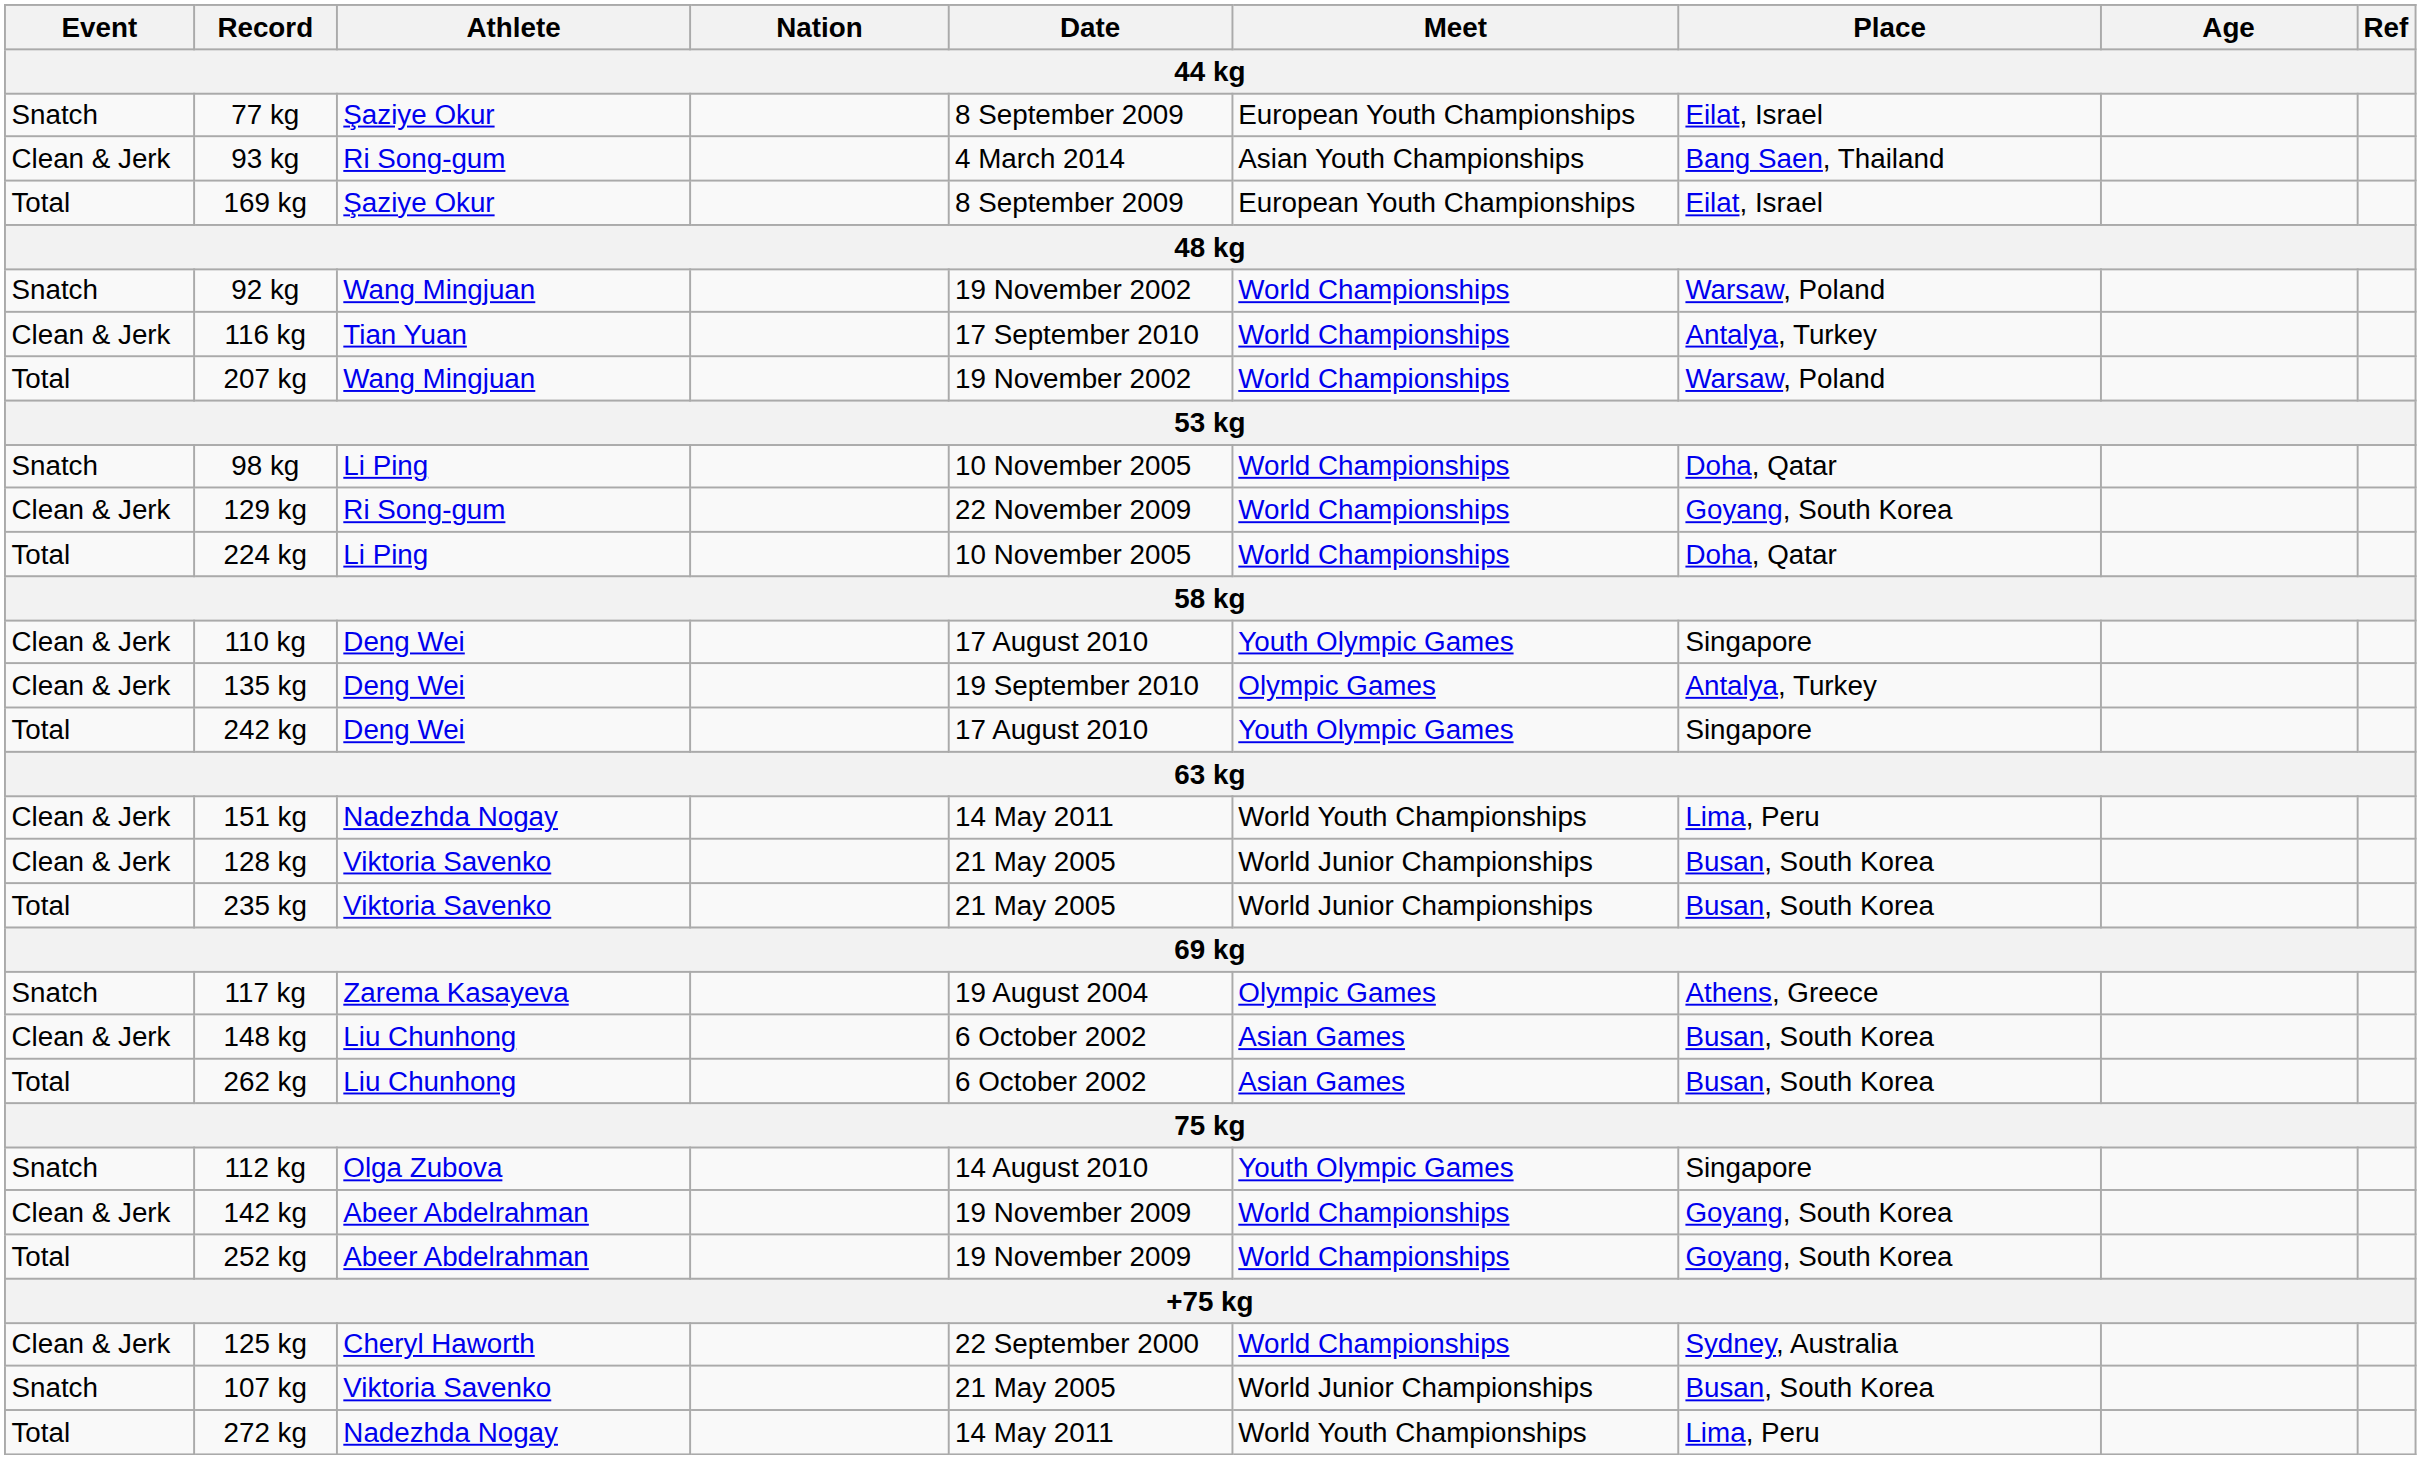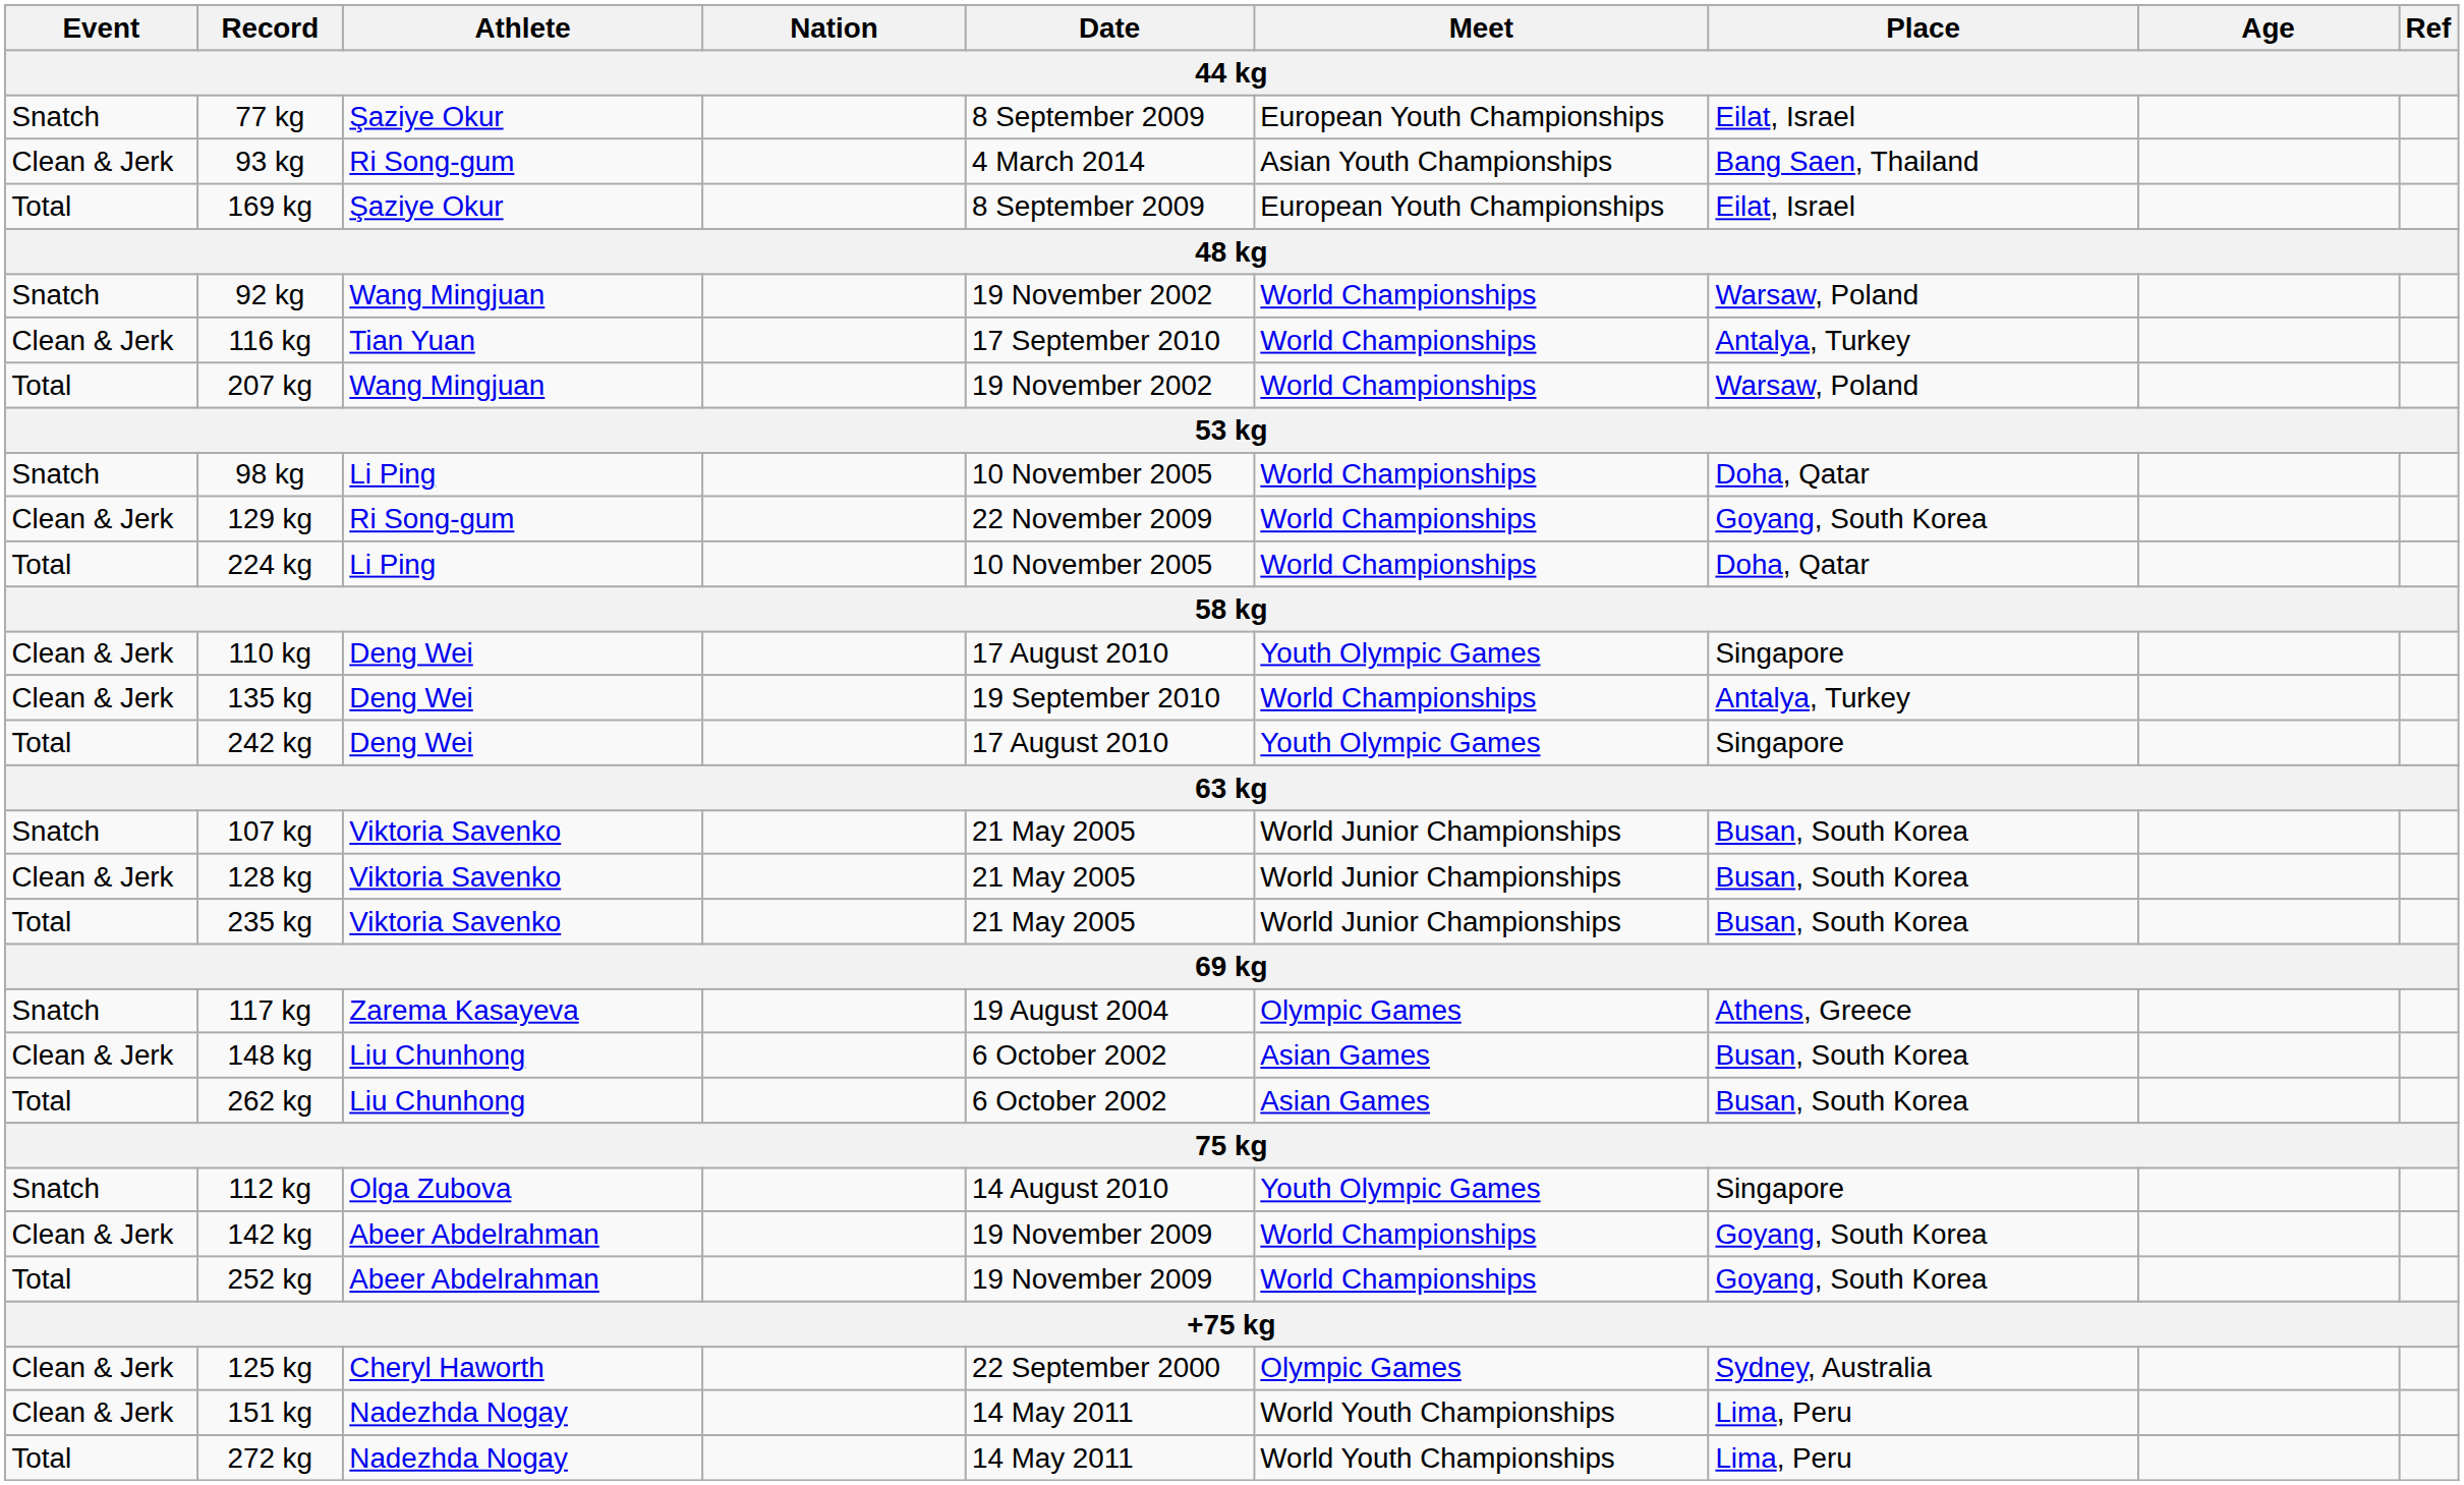 <table class="wikitable" style="font-size:90%;">
 <tr>
 <th width=8%>Event</th>
 <th width=6%>Record</th>
 <th width=15%>Athlete</th>
 <th width=11%>Nation</th>
 <th width=12%>Date</th>
 <th width=19%>Meet</th>
 <th width=18%>Place</th>
 <th width=11%>Age</th>
 <th>Ref</th>
 </tr>
 <tr bgcolor="#DDDDDD">
 <th colspan="9">44 kg</th>
 </tr>
 <tr>
 <td>Snatch</td>
 <td align="center">77 kg</td>
 <td><a href='#'>Şaziye Okur</a></td>
 <td></td>
 <td>8 September 2009</td>
 <td>European Youth Championships</td>
 <td><a href='#'>Eilat</a>, Israel</td>
 <td></td>
 <td></td>
 </tr>
 <tr>
 <td>Clean & Jerk</td>
 <td align="center">93 kg</td>
 <td><a href='#'>Ri Song-gum</a></td>
 <td></td>
 <td>4 March 2014</td>
 <td>Asian Youth Championships</td>
 <td><a href='#'>Bang Saen</a>, Thailand</td>
 <td></td>
 <td></td>
 </tr>
 <tr>
 <td>Total</td>
 <td align="center">169 kg</td>
 <td><a href='#'>Şaziye Okur</a></td>
 <td></td>
 <td>8 September 2009</td>
 <td>European Youth Championships</td>
 <td><a href='#'>Eilat</a>, Israel</td>
 <td></td>
 <td></td>
 </tr>
 <tr bgcolor="#DDDDDD">
 <th colspan="9">48 kg</th>
 </tr>
 <tr>
 <td>Snatch</td>
 <td align="center">92 kg</td>
 <td><a href='#'>Wang Mingjuan</a></td>
 <td></td>
 <td>19 November 2002</td>
 <td><a href='#'>World Championships</a></td>
 <td><a href='#'>Warsaw</a>, Poland</td>
 <td></td>
 <td></td>
 </tr>
 <tr>
 <td>Clean & Jerk</td>
 <td align="center">116 kg</td>
 <td><a href='#'>Tian Yuan</a></td>
 <td></td>
 <td>17 September 2010</td>
 <td><a href='#'>World Championships</a></td>
 <td><a href='#'>Antalya</a>, Turkey</td>
 <td></td>
 <td></td>
 </tr>
 <tr>
 <td>Total</td>
 <td align="center">207 kg</td>
 <td><a href='#'>Wang Mingjuan</a></td>
 <td></td>
 <td>19 November 2002</td>
 <td><a href='#'>World Championships</a></td>
 <td><a href='#'>Warsaw</a>, Poland</td>
 <td></td>
 <td></td>
 </tr>
 <tr bgcolor="#DDDDDD">
 <th colspan="9">53 kg</th>
 </tr>
 <tr>
 <td>Snatch</td>
 <td align="center">98 kg</td>
 <td><a href='#'>Li Ping</a></td>
 <td></td>
 <td>10 November 2005</td>
 <td><a href='#'>World Championships</a></td>
 <td><a href='#'>Doha</a>, Qatar</td>
 <td></td>
 <td></td>
 </tr>
 <tr>
 <td>Clean & Jerk</td>
 <td align="center">129 kg</td>
 <td><a href='#'>Ri Song-gum</a></td>
 <td></td>
 <td>22 November 2009</td>
 <td><a href='#'>World Championships</a></td>
 <td><a href='#'>Goyang</a>, South Korea</td>
 <td></td>
 <td></td>
 </tr>
 <tr>
 <td>Total</td>
 <td align="center">224 kg</td>
 <td><a href='#'>Li Ping</a></td>
 <td></td>
 <td>10 November 2005</td>
 <td><a href='#'>World Championships</a></td>
 <td><a href='#'>Doha</a>, Qatar</td>
 <td></td>
 <td></td>
 </tr>
 <tr bgcolor="#DDDDDD">
 <th colspan="9">58 kg</th>
 </tr>
 <tr>
 <td>Clean & Jerk</td>
 <td align="center">110 kg</td>
 <td><a href='#'>Deng Wei</a></td>
 <td></td>
 <td>17 August 2010</td>
 <td><a href='#'>Youth Olympic Games</a></td>
 <td>Singapore</td>
 <td></td>
 <td></td>
 </tr>
 <tr>
 <td>Clean & Jerk</td>
 <td align="center">135 kg</td>
 <td><a href='#'>Deng Wei</a></td>
 <td></td>
 <td>19 September 2010</td>
-<td><a href='#'>Olympic Games</a></td>
+<td><a href='#'>World Championships</a></td>
 <td><a href='#'>Antalya</a>, Turkey</td>
 <td></td>
 <td></td>
 </tr>
 <tr>
 <td>Total</td>
 <td align="center">242 kg</td>
 <td><a href='#'>Deng Wei</a></td>
 <td></td>
 <td>17 August 2010</td>
 <td><a href='#'>Youth Olympic Games</a></td>
 <td>Singapore</td>
 <td></td>
 <td></td>
 </tr>
 <tr bgcolor="#DDDDDD">
 <th colspan="9">63 kg</th>
 </tr>
 <tr>
-<td>Clean & Jerk</td>
-<td align="center">151 kg</td>
-<td><a href='#'>Nadezhda Nogay</a></td>
+<td>Snatch</td>
+<td align="center">107 kg</td>
+<td><a href='#'>Viktoria Savenko</a></td>
 <td></td>
-<td>14 May 2011</td>
-<td>World Youth Championships</td>
-<td><a href='#'>Lima</a>, Peru</td>
+<td>21 May 2005</td>
+<td>World Junior Championships</td>
+<td><a href='#'>Busan</a>, South Korea</td>
 <td></td>
 <td></td>
 </tr>
 <tr>
 <td>Clean & Jerk</td>
 <td align="center">128 kg</td>
 <td><a href='#'>Viktoria Savenko</a></td>
 <td></td>
 <td>21 May 2005</td>
 <td>World Junior Championships</td>
 <td><a href='#'>Busan</a>, South Korea</td>
 <td></td>
 <td></td>
 </tr>
 <tr>
 <td>Total</td>
 <td align="center">235 kg</td>
 <td><a href='#'>Viktoria Savenko</a></td>
 <td></td>
 <td>21 May 2005</td>
 <td>World Junior Championships</td>
 <td><a href='#'>Busan</a>, South Korea</td>
 <td></td>
 <td></td>
 </tr>
 <tr bgcolor="#DDDDDD">
 <th colspan="9">69 kg</th>
 </tr>
 <tr>
 <td>Snatch</td>
 <td align="center">117 kg</td>
 <td><a href='#'>Zarema Kasayeva</a></td>
 <td></td>
 <td>19 August 2004</td>
 <td><a href='#'>Olympic Games</a></td>
 <td><a href='#'>Athens</a>, Greece</td>
 <td></td>
 <td></td>
 </tr>
 <tr>
 <td>Clean & Jerk</td>
 <td align="center">148 kg</td>
 <td><a href='#'>Liu Chunhong</a></td>
 <td></td>
 <td>6 October 2002</td>
 <td><a href='#'>Asian Games</a></td>
 <td><a href='#'>Busan</a>, South Korea</td>
 <td></td>
 <td></td>
 </tr>
 <tr>
 <td>Total</td>
 <td align="center">262 kg</td>
 <td><a href='#'>Liu Chunhong</a></td>
 <td></td>
 <td>6 October 2002</td>
 <td><a href='#'>Asian Games</a></td>
 <td><a href='#'>Busan</a>, South Korea</td>
 <td></td>
 <td></td>
 </tr>
 <tr bgcolor="#DDDDDD">
 <th colspan="9">75 kg</th>
 </tr>
 <tr>
 <td>Snatch</td>
 <td align="center">112 kg</td>
 <td><a href='#'>Olga Zubova</a></td>
 <td></td>
 <td>14 August 2010</td>
 <td><a href='#'>Youth Olympic Games</a></td>
 <td>Singapore</td>
 <td></td>
 <td></td>
 </tr>
 <tr>
 <td>Clean & Jerk</td>
 <td align="center">142 kg</td>
 <td><a href='#'>Abeer Abdelrahman</a></td>
 <td></td>
 <td>19 November 2009</td>
 <td><a href='#'>World Championships</a></td>
 <td><a href='#'>Goyang</a>, South Korea</td>
 <td></td>
 <td></td>
 </tr>
 <tr>
 <td>Total</td>
 <td align="center">252 kg</td>
 <td><a href='#'>Abeer Abdelrahman</a></td>
 <td></td>
 <td>19 November 2009</td>
 <td><a href='#'>World Championships</a></td>
 <td><a href='#'>Goyang</a>, South Korea</td>
 <td></td>
 <td></td>
 </tr>
 <tr bgcolor="#DDDDDD">
 <th colspan="9">+75 kg</th>
 </tr>
 <tr>
 <td>Clean & Jerk</td>
 <td align="center">125 kg</td>
 <td><a href='#'>Cheryl Haworth</a></td>
 <td></td>
 <td>22 September 2000</td>
-<td><a href='#'>World Championships</a></td>
+<td><a href='#'>Olympic Games</a></td>
 <td><a href='#'>Sydney</a>, Australia</td>
 <td></td>
 <td></td>
 </tr>
 <tr>
-<td>Snatch</td>
-<td align="center">107 kg</td>
-<td><a href='#'>Viktoria Savenko</a></td>
+<td>Clean & Jerk</td>
+<td align="center">151 kg</td>
+<td><a href='#'>Nadezhda Nogay</a></td>
 <td></td>
-<td>21 May 2005</td>
-<td>World Junior Championships</td>
-<td><a href='#'>Busan</a>, South Korea</td>
+<td>14 May 2011</td>
+<td>World Youth Championships</td>
+<td><a href='#'>Lima</a>, Peru</td>
 <td></td>
 <td></td>
 </tr>
 <tr>
 <td>Total</td>
 <td align="center">272 kg</td>
 <td><a href='#'>Nadezhda Nogay</a></td>
 <td></td>
 <td>14 May 2011</td>
 <td>World Youth Championships</td>
 <td><a href='#'>Lima</a>, Peru</td>
 <td></td>
 <td></td>
 </tr>
 </table>
